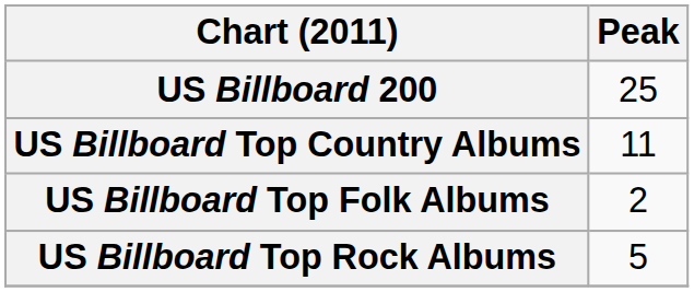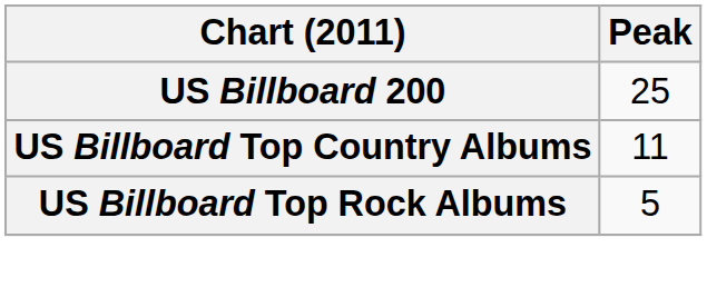 <table class="wikitable plainrowheaders">
 <tr>
 <th scope="col">Chart (2011)</th>
 <th scope="col">Peak</th>
 </tr>
 <tr>
 <th scope="row">US <em>Billboard</em> 200</th>
 <td align="center">25</td>
 </tr>
 <tr>
 <th scope="row">US <em>Billboard</em> Top Country Albums</th>
 <td align="center">11</td>
 </tr>
 <tr>
-<th scope="row">US <em>Billboard</em> Top Folk Albums</th>
-<td align="center">2</td>
-</tr>
-<tr>
 <th scope="row">US <em>Billboard</em> Top Rock Albums</th>
 <td align="center">5</td>
 </tr>
 <tr>
 </tr>
 </table>
